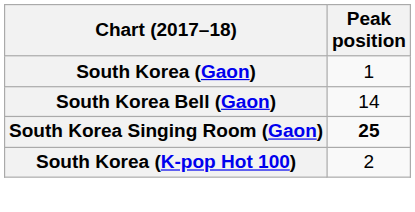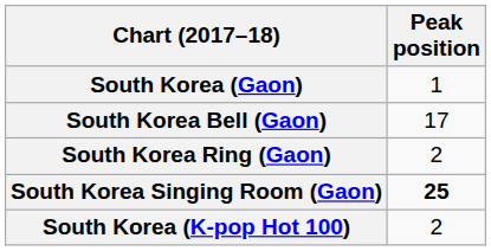 <table class="wikitable plainrowheaders sortable" style="text-align:center;" border="1">
 <tr>
 <th scope="col">Chart (2017–18)</th>
 <th scope="col">Peak<br>position</th>
 </tr>
 <tr>
 <th scope="row">South Korea (<a href='#'>Gaon</a>)</th>
 <td>1</td>
 </tr>
 <tr>
 <th scope="row">South Korea Bell (<a href='#'>Gaon</a>)</th>
-<td>14</td>
+<td>17</td>
+</tr>
+<tr>
+<th scope="row">South Korea Ring (<a href='#'>Gaon</a>)</th>
+<td>2</td>
 </tr>
 <tr>
 <th scope="row">South Korea Singing Room (<a href='#'>Gaon</a>)</th>
 <td><strong>25</strong></td>
 </tr>
 <tr>
 <th scope="row">South Korea (<a href='#'>K-pop Hot 100</a>)</th>
 <td>2</td>
 </tr>
 </table>
